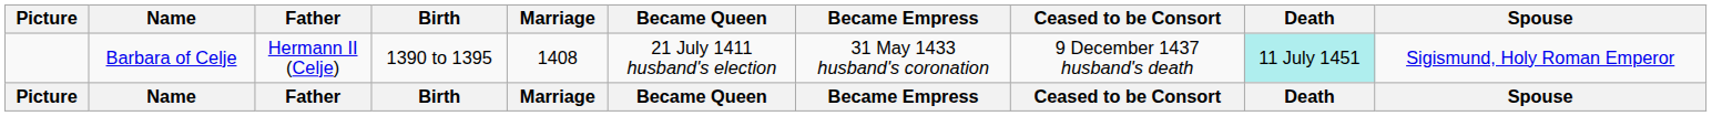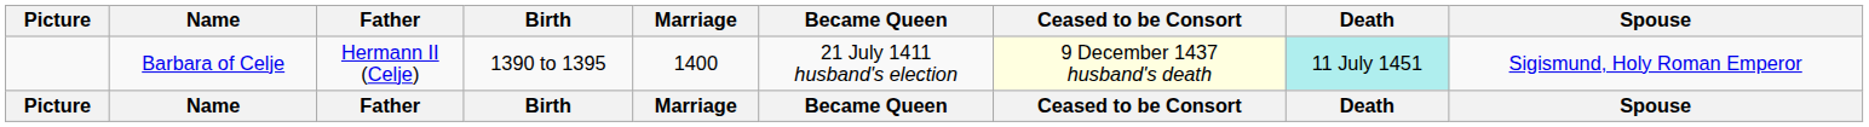 <table width=95% class="wikitable">
 <tr>
 <th>Picture</th>
 <th>Name</th>
 <th>Father</th>
 <th>Birth</th>
 <th>Marriage</th>
 <th>Became Queen</th>
-<th>Became Empress</th>
 <th>Ceased to be Consort</th>
 <th>Death</th>
 <th>Spouse</th>
 </tr>
 <tr>
 <td align=center></td>
 <td align=center><a href='#'>Barbara of Celje</a></td>
 <td align="center"><a href='#'>Hermann II</a><br>(<a href='#'>Celje</a>)</td>
 <td align="center">1390 to 1395</td>
-<td align="center">1408</td>
+<td align="center">1400</td>
 <td align="center">21 July 1411<br><em>husband's election</em></td>
-<td align="center">31 May 1433<br><em>husband's coronation</em></td>
-<td align="center">9 December 1437<br><em>husband's death</em></td>
+<td align="center" style="background: lightyellow;">9 December 1437<br><em>husband's death</em></td>
 <td align="center" style="background: paleturquoise;">11 July 1451</td>
 <td align="center"><a href='#'>Sigismund, Holy Roman Emperor</a></td>
 </tr>
 <tr>
 <th>Picture</th>
 <th>Name</th>
 <th>Father</th>
 <th>Birth</th>
 <th>Marriage</th>
 <th>Became Queen</th>
-<th>Became Empress</th>
 <th>Ceased to be Consort</th>
 <th>Death</th>
 <th>Spouse</th>
 </tr>
 </table>
